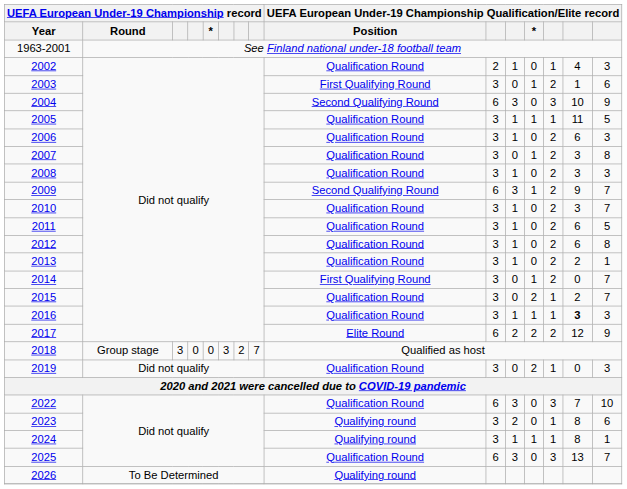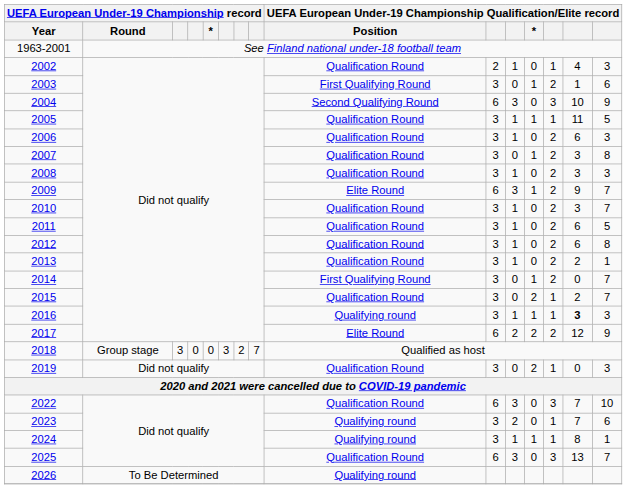 <table class="wikitable" style="text-align: center;">
 <tr>
 <th colspan=8><a href='#'>UEFA European Under-19 Championship</a> record</th>
 <th colspan=7>UEFA European Under-19 Championship Qualification/Elite record</th>
 </tr>
 <tr>
 <th>Year</th>
 <th>Round</th>
 <th></th>
 <th></th>
 <th> *</th>
 <th></th>
 <th></th>
 <th></th>
 <th>Position</th>
 <th></th>
 <th></th>
 <th> *</th>
 <th></th>
 <th></th>
 <th></th>
 </tr>
 <tr>
 <td>1963-2001</td>
 <td colspan=15><em>See <a href='#'>Finland national under-18 football team</a></em></td>
 </tr>
 <tr>
 <td> <a href='#'>2002</a></td>
 <td rowspan=16 colspan=7>Did not qualify</td>
 <td><a href='#'>Qualification Round</a></td>
 <td>2</td>
 <td>1</td>
 <td>0</td>
 <td>1</td>
 <td>4</td>
 <td>3</td>
 </tr>
 <tr>
 <td> <a href='#'>2003</a></td>
 <td><a href='#'>First Qualifying Round</a></td>
 <td>3</td>
 <td>0</td>
 <td>1</td>
 <td>2</td>
 <td>1</td>
 <td>6</td>
 </tr>
 <tr>
 <td> <a href='#'>2004</a></td>
 <td><a href='#'>Second Qualifying Round</a></td>
 <td>6</td>
 <td>3</td>
 <td>0</td>
 <td>3</td>
 <td>10</td>
 <td>9</td>
 </tr>
 <tr>
 <td> <a href='#'>2005</a></td>
 <td><a href='#'>Qualification Round</a></td>
 <td>3</td>
 <td>1</td>
 <td>1</td>
 <td>1</td>
 <td>11</td>
 <td>5</td>
 </tr>
 <tr>
 <td> <a href='#'>2006</a></td>
 <td><a href='#'>Qualification Round</a></td>
 <td>3</td>
 <td>1</td>
 <td>0</td>
 <td>2</td>
 <td>6</td>
 <td>3</td>
 </tr>
 <tr>
 <td> <a href='#'>2007</a></td>
 <td><a href='#'>Qualification Round</a></td>
 <td>3</td>
 <td>0</td>
 <td>1</td>
 <td>2</td>
 <td>3</td>
 <td>8</td>
 </tr>
 <tr>
 <td> <a href='#'>2008</a></td>
 <td><a href='#'>Qualification Round</a></td>
 <td>3</td>
 <td>1</td>
 <td>0</td>
 <td>2</td>
 <td>3</td>
 <td>3</td>
 </tr>
 <tr>
 <td> <a href='#'>2009</a></td>
-<td><a href='#'>Second Qualifying Round</a></td>
+<td><a href='#'>Elite Round</a></td>
 <td>6</td>
 <td>3</td>
 <td>1</td>
 <td>2</td>
 <td>9</td>
 <td>7</td>
 </tr>
 <tr>
 <td> <a href='#'>2010</a></td>
 <td><a href='#'>Qualification Round</a></td>
 <td>3</td>
 <td>1</td>
 <td>0</td>
 <td>2</td>
 <td>3</td>
 <td>7</td>
 </tr>
 <tr>
 <td> <a href='#'>2011</a></td>
 <td><a href='#'>Qualification Round</a></td>
 <td>3</td>
 <td>1</td>
 <td>0</td>
 <td>2</td>
 <td>6</td>
 <td>5</td>
 </tr>
 <tr>
 <td> <a href='#'>2012</a></td>
 <td><a href='#'>Qualification Round</a></td>
 <td>3</td>
 <td>1</td>
 <td>0</td>
 <td>2</td>
 <td>6</td>
 <td>8</td>
 </tr>
 <tr>
 <td> <a href='#'>2013</a></td>
 <td><a href='#'>Qualification Round</a></td>
 <td>3</td>
 <td>1</td>
 <td>0</td>
 <td>2</td>
 <td>2</td>
 <td>1</td>
 </tr>
 <tr>
 <td> <a href='#'>2014</a></td>
 <td><a href='#'>First Qualifying Round</a></td>
 <td>3</td>
 <td>0</td>
 <td>1</td>
 <td>2</td>
 <td>0</td>
 <td>7</td>
 </tr>
 <tr>
 <td> <a href='#'>2015</a></td>
 <td><a href='#'>Qualification Round</a></td>
 <td>3</td>
 <td>0</td>
 <td>2</td>
 <td>1</td>
 <td>2</td>
 <td>7</td>
 </tr>
 <tr>
 <td> <a href='#'>2016</a></td>
-<td><a href='#'>Qualification Round</a></td>
+<td><a href='#'>Qualifying round</a></td>
 <td>3</td>
 <td>1</td>
 <td>1</td>
 <td>1</td>
 <td><strong>3</strong></td>
 <td>3</td>
 </tr>
 <tr>
 <td> <a href='#'>2017</a></td>
 <td><a href='#'>Elite Round</a></td>
 <td>6</td>
 <td>2</td>
 <td>2</td>
 <td>2</td>
 <td>12</td>
 <td>9</td>
 </tr>
 <tr>
 <td> <a href='#'>2018</a></td>
 <td>Group stage</td>
 <td>3</td>
 <td>0</td>
 <td>0</td>
 <td>3</td>
 <td>2</td>
 <td>7</td>
 <td colspan=7>Qualified as host</td>
 </tr>
 <tr>
 <td> <a href='#'>2019</a></td>
 <td colspan=7>Did not qualify</td>
 <td><a href='#'>Qualification Round</a></td>
 <td>3</td>
 <td>0</td>
 <td>2</td>
 <td>1</td>
 <td>0</td>
 <td>3</td>
 </tr>
 <tr>
 <th colspan=15><em>2020 and 2021 were cancelled due to <a href='#'>COVID-19 pandemic</a></em></th>
 </tr>
 <tr>
 <td> <a href='#'>2022</a></td>
 <td rowspan=4 colspan=7>Did not qualify</td>
 <td><a href='#'>Qualification Round</a></td>
 <td>6</td>
 <td>3</td>
 <td>0</td>
 <td>3</td>
 <td>7</td>
 <td>10</td>
 </tr>
 <tr>
 <td> <a href='#'>2023</a></td>
 <td><a href='#'>Qualifying round</a></td>
 <td>3</td>
 <td>2</td>
 <td>0</td>
 <td>1</td>
-<td>8</td>
+<td>7</td>
 <td>6</td>
 </tr>
 <tr>
 <td> <a href='#'>2024</a></td>
 <td><a href='#'>Qualifying round</a></td>
 <td>3</td>
 <td>1</td>
 <td>1</td>
 <td>1</td>
 <td>8</td>
 <td>1</td>
 </tr>
 <tr>
 <td> <a href='#'>2025</a></td>
 <td><a href='#'>Qualification Round</a></td>
 <td>6</td>
 <td>3</td>
 <td>0</td>
 <td>3</td>
 <td>13</td>
 <td>7</td>
 </tr>
 <tr>
 <td> <a href='#'>2026</a></td>
 <td colspan=7>To Be Determined</td>
 <td><a href='#'>Qualifying round</a></td>
 <td></td>
 <td></td>
 <td></td>
 <td></td>
 <td></td>
 <td></td>
 </tr>
 <tr>
 </tr>
 </table>
